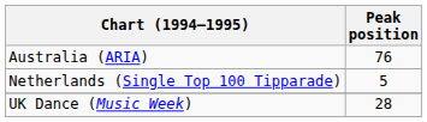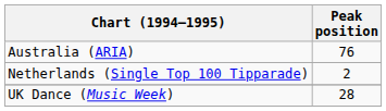 <table class="wikitable sortable">
 <tr>
 <th>Chart (1994–1995)</th>
 <th>Peak<br>position</th>
 </tr>
 <tr>
 <td>Australia (<a href='#'>ARIA</a>)</td>
 <td align="center">76</td>
 </tr>
 <tr>
 </tr>
 <tr>
 <td>Netherlands (<a href='#'>Single Top 100 Tipparade</a>)</td>
-<td align="center">5</td>
+<td align="center">2</td>
 </tr>
 <tr>
 </tr>
 <tr>
 </tr>
 <tr>
 </tr>
 <tr>
 <td>UK Dance (<em><a href='#'>Music Week</a></em>)</td>
 <td align="center">28</td>
 </tr>
 <tr>
 </tr>
 <tr>
 </tr>
 </table>
